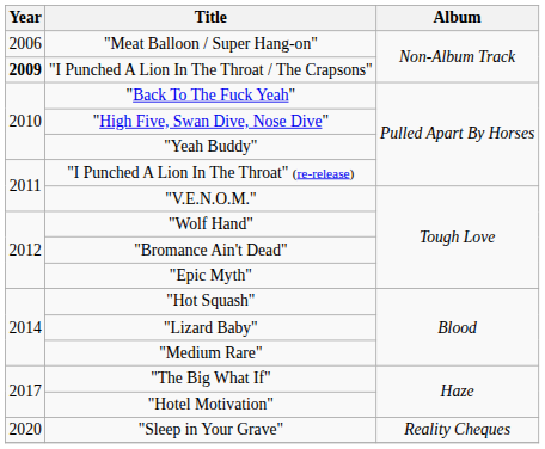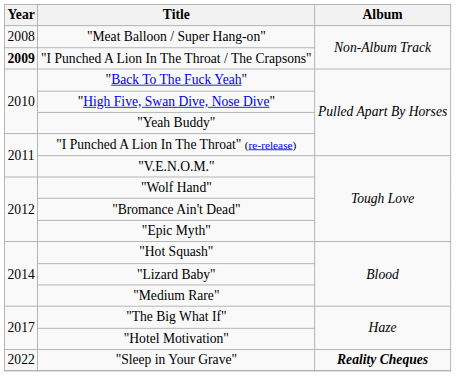 <table class="wikitable" style="text-align:center;">
 <tr>
 <th>Year</th>
 <th>Title</th>
 <th>Album</th>
 </tr>
 <tr>
-<td>2006</td>
+<td>2008</td>
 <td>"Meat Balloon / Super Hang-on"</td>
 <td rowspan="2"><em>Non-Album Track</em></td>
 </tr>
 <tr>
 <td><strong>2009</strong></td>
 <td>"I Punched A Lion In The Throat / The Crapsons"</td>
 </tr>
 <tr>
 <td rowspan="3">2010</td>
 <td>"<a href='#'>Back To The Fuck Yeah</a>"</td>
 <td rowspan="4"><em>Pulled Apart By Horses</em></td>
 </tr>
 <tr>
 <td>"<a href='#'>High Five, Swan Dive, Nose Dive</a>"</td>
 </tr>
 <tr>
 <td>"Yeah Buddy"</td>
 </tr>
 <tr>
 <td rowspan="2">2011</td>
 <td>"I Punched A Lion In The Throat" <small>(<a href='#'>re-release</a>)</small></td>
 </tr>
 <tr>
 <td>"V.E.N.O.M."</td>
 <td rowspan="4"><em>Tough Love</em></td>
 </tr>
 <tr>
 <td rowspan="3">2012</td>
 <td>"Wolf Hand"</td>
 </tr>
 <tr>
 <td>"Bromance Ain't Dead"</td>
 </tr>
 <tr>
 <td>"Epic Myth"</td>
 </tr>
 <tr>
 <td rowspan="3">2014</td>
 <td>"Hot Squash"</td>
 <td rowspan="3"><em>Blood</em></td>
 </tr>
 <tr>
 <td>"Lizard Baby"</td>
 </tr>
 <tr>
 <td>"Medium Rare"</td>
 </tr>
 <tr>
 <td rowspan="2">2017</td>
 <td>"The Big What If"</td>
 <td rowspan="2"><em>Haze</em></td>
 </tr>
 <tr>
 <td>"Hotel Motivation"</td>
 </tr>
 <tr>
-<td rowspan="1">2020</td>
+<td rowspan="1">2022</td>
 <td>"Sleep in Your Grave"</td>
-<td rowspan="1"><em>Reality Cheques</em></td>
+<td rowspan="1"><strong><em>Reality Cheques</em></strong></td>
 </tr>
 <tr>
 </tr>
 </table>
